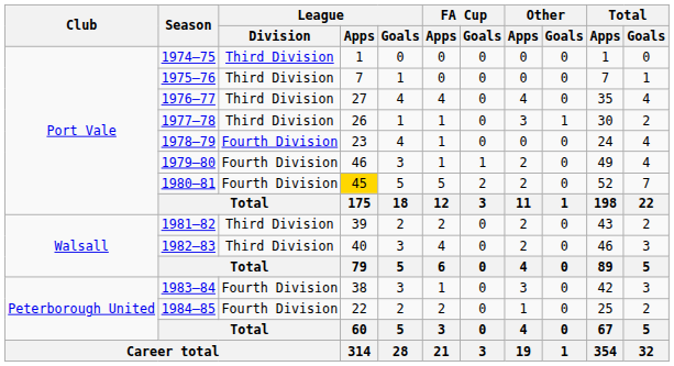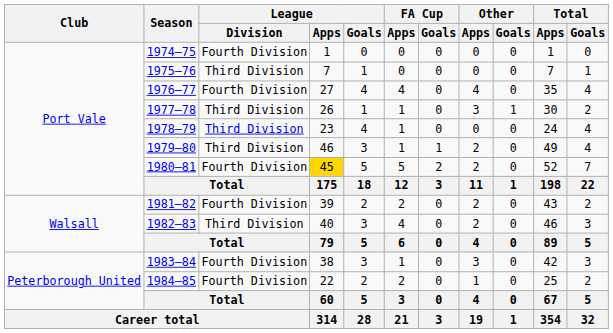 <table class="wikitable" style="text-align: center;">
 <tr>
 <th rowspan="2">Club</th>
 <th rowspan="2">Season</th>
 <th colspan="3">League</th>
 <th colspan="2">FA Cup</th>
 <th colspan="2">Other</th>
 <th colspan="2">Total</th>
 </tr>
 <tr>
 <th>Division</th>
 <th>Apps</th>
 <th>Goals</th>
 <th>Apps</th>
 <th>Goals</th>
 <th>Apps</th>
 <th>Goals</th>
 <th>Apps</th>
 <th>Goals</th>
 </tr>
 <tr>
 <td rowspan="8"><a href='#'>Port Vale</a></td>
 <td><a href='#'>1974–75</a></td>
-<td><a href='#'>Third Division</a></td>
+<td>Fourth Division</td>
 <td>1</td>
 <td>0</td>
 <td>0</td>
 <td>0</td>
 <td>0</td>
 <td>0</td>
 <td>1</td>
 <td>0</td>
 </tr>
 <tr>
 <td><a href='#'>1975–76</a></td>
 <td>Third Division</td>
 <td>7</td>
 <td>1</td>
 <td>0</td>
 <td>0</td>
 <td>0</td>
 <td>0</td>
 <td>7</td>
 <td>1</td>
 </tr>
 <tr>
 <td><a href='#'>1976–77</a></td>
-<td>Third Division</td>
+<td>Fourth Division</td>
 <td>27</td>
 <td>4</td>
 <td>4</td>
 <td>0</td>
 <td>4</td>
 <td>0</td>
 <td>35</td>
 <td>4</td>
 </tr>
 <tr>
 <td><a href='#'>1977–78</a></td>
 <td>Third Division</td>
 <td>26</td>
 <td>1</td>
 <td>1</td>
 <td>0</td>
 <td>3</td>
 <td>1</td>
 <td>30</td>
 <td>2</td>
 </tr>
 <tr>
 <td><a href='#'>1978–79</a></td>
-<td><a href='#'>Fourth Division</a></td>
+<td><a href='#'>Third Division</a></td>
 <td>23</td>
 <td>4</td>
 <td>1</td>
 <td>0</td>
 <td>0</td>
 <td>0</td>
 <td>24</td>
 <td>4</td>
 </tr>
 <tr>
 <td><a href='#'>1979–80</a></td>
-<td>Fourth Division</td>
+<td>Third Division</td>
 <td>46</td>
 <td>3</td>
 <td>1</td>
 <td>1</td>
 <td>2</td>
 <td>0</td>
 <td>49</td>
 <td>4</td>
 </tr>
 <tr>
 <td><a href='#'>1980–81</a></td>
 <td>Fourth Division</td>
 <td style="background: gold;">45</td>
 <td>5</td>
 <td>5</td>
 <td>2</td>
 <td>2</td>
 <td>0</td>
 <td>52</td>
 <td>7</td>
 </tr>
 <tr>
 <th colspan="2">Total</th>
 <th>175</th>
 <th>18</th>
 <th>12</th>
 <th>3</th>
 <th>11</th>
 <th>1</th>
 <th>198</th>
 <th>22</th>
 </tr>
 <tr>
 <td rowspan="3"><a href='#'>Walsall</a></td>
 <td><a href='#'>1981–82</a></td>
-<td>Third Division</td>
+<td>Fourth Division</td>
 <td>39</td>
 <td>2</td>
 <td>2</td>
 <td>0</td>
 <td>2</td>
 <td>0</td>
 <td>43</td>
 <td>2</td>
 </tr>
 <tr>
 <td><a href='#'>1982–83</a></td>
 <td>Third Division</td>
 <td>40</td>
 <td>3</td>
 <td>4</td>
 <td>0</td>
 <td>2</td>
 <td>0</td>
 <td>46</td>
 <td>3</td>
 </tr>
 <tr>
 <th colspan="2">Total</th>
 <th>79</th>
 <th>5</th>
 <th>6</th>
 <th>0</th>
 <th>4</th>
 <th>0</th>
 <th>89</th>
 <th>5</th>
 </tr>
 <tr>
 <td rowspan="3"><a href='#'>Peterborough United</a></td>
 <td><a href='#'>1983–84</a></td>
 <td>Fourth Division</td>
 <td>38</td>
 <td>3</td>
 <td>1</td>
 <td>0</td>
 <td>3</td>
 <td>0</td>
 <td>42</td>
 <td>3</td>
 </tr>
 <tr>
 <td><a href='#'>1984–85</a></td>
 <td>Fourth Division</td>
 <td>22</td>
 <td>2</td>
 <td>2</td>
 <td>0</td>
 <td>1</td>
 <td>0</td>
 <td>25</td>
 <td>2</td>
 </tr>
 <tr>
 <th colspan="2">Total</th>
 <th>60</th>
 <th>5</th>
 <th>3</th>
 <th>0</th>
 <th>4</th>
 <th>0</th>
 <th>67</th>
 <th>5</th>
 </tr>
 <tr>
 <th colspan="3">Career total</th>
 <th>314</th>
 <th>28</th>
 <th>21</th>
 <th>3</th>
 <th>19</th>
 <th>1</th>
 <th>354</th>
 <th>32</th>
 </tr>
 </table>
